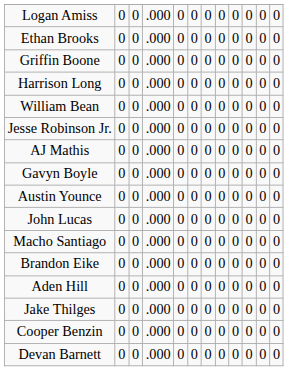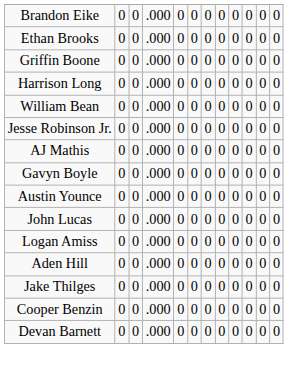 <table class="wikitable sortable">
 <tr>
 </tr>
 <tr style="text-align:center;">
-<td>Logan Amiss</td>
+<td>Brandon Eike</td>
 <td>0</td>
 <td>0</td>
 <td>.000</td>
 <td>0</td>
 <td>0</td>
 <td>0</td>
 <td>0</td>
 <td>0</td>
 <td>0</td>
 <td>0</td>
 <td>0</td>
 </tr>
 <tr style="text-align:center;">
 <td>Ethan Brooks</td>
 <td>0</td>
 <td>0</td>
 <td>.000</td>
 <td>0</td>
 <td>0</td>
 <td>0</td>
 <td>0</td>
 <td>0</td>
 <td>0</td>
 <td>0</td>
 <td>0</td>
 </tr>
 <tr style="text-align:center;">
 <td>Griffin Boone</td>
 <td>0</td>
 <td>0</td>
 <td>.000</td>
 <td>0</td>
 <td>0</td>
 <td>0</td>
 <td>0</td>
 <td>0</td>
 <td>0</td>
 <td>0</td>
 <td>0</td>
 </tr>
 <tr style="text-align:center;">
 <td>Harrison Long</td>
 <td>0</td>
 <td>0</td>
 <td>.000</td>
 <td>0</td>
 <td>0</td>
 <td>0</td>
 <td>0</td>
 <td>0</td>
 <td>0</td>
 <td>0</td>
 <td>0</td>
 </tr>
 <tr style="text-align:center;">
 <td>William Bean</td>
 <td>0</td>
 <td>0</td>
 <td>.000</td>
 <td>0</td>
 <td>0</td>
 <td>0</td>
 <td>0</td>
 <td>0</td>
 <td>0</td>
 <td>0</td>
 <td>0</td>
 </tr>
 <tr style="text-align:center;">
 <td>Jesse Robinson Jr.</td>
 <td>0</td>
 <td>0</td>
 <td>.000</td>
 <td>0</td>
 <td>0</td>
 <td>0</td>
 <td>0</td>
 <td>0</td>
 <td>0</td>
 <td>0</td>
 <td>0</td>
 </tr>
 <tr style="text-align:center;">
 <td>AJ Mathis</td>
 <td>0</td>
 <td>0</td>
 <td>.000</td>
 <td>0</td>
 <td>0</td>
 <td>0</td>
 <td>0</td>
 <td>0</td>
 <td>0</td>
 <td>0</td>
 <td>0</td>
 </tr>
 <tr style="text-align:center;">
 <td>Gavyn Boyle</td>
 <td>0</td>
 <td>0</td>
 <td>.000</td>
 <td>0</td>
 <td>0</td>
 <td>0</td>
 <td>0</td>
 <td>0</td>
 <td>0</td>
 <td>0</td>
 <td>0</td>
 </tr>
 <tr style="text-align:center;">
 <td>Austin Younce</td>
 <td>0</td>
 <td>0</td>
 <td>.000</td>
 <td>0</td>
 <td>0</td>
 <td>0</td>
 <td>0</td>
 <td>0</td>
 <td>0</td>
 <td>0</td>
 <td>0</td>
 </tr>
 <tr style="text-align:center;">
 <td>John Lucas</td>
 <td>0</td>
 <td>0</td>
 <td>.000</td>
 <td>0</td>
 <td>0</td>
 <td>0</td>
 <td>0</td>
 <td>0</td>
 <td>0</td>
 <td>0</td>
 <td>0</td>
 </tr>
 <tr style="text-align:center;">
-<td>Macho Santiago</td>
-<td>0</td>
-<td>0</td>
-<td>.000</td>
-<td>0</td>
-<td>0</td>
-<td>0</td>
-<td>0</td>
-<td>0</td>
-<td>0</td>
-<td>0</td>
-<td>0</td>
-</tr>
-<tr style="text-align:center;">
-<td>Brandon Eike</td>
+<td>Logan Amiss</td>
 <td>0</td>
 <td>0</td>
 <td>.000</td>
 <td>0</td>
 <td>0</td>
 <td>0</td>
 <td>0</td>
 <td>0</td>
 <td>0</td>
 <td>0</td>
 <td>0</td>
 </tr>
 <tr style="text-align:center;">
 <td>Aden Hill</td>
 <td>0</td>
 <td>0</td>
 <td>.000</td>
 <td>0</td>
 <td>0</td>
 <td>0</td>
 <td>0</td>
 <td>0</td>
 <td>0</td>
 <td>0</td>
 <td>0</td>
 </tr>
 <tr style="text-align:center;">
 <td>Jake Thilges</td>
 <td>0</td>
 <td>0</td>
 <td>.000</td>
 <td>0</td>
 <td>0</td>
 <td>0</td>
 <td>0</td>
 <td>0</td>
 <td>0</td>
 <td>0</td>
 <td>0</td>
 </tr>
 <tr style="text-align:center;">
 <td>Cooper Benzin</td>
 <td>0</td>
 <td>0</td>
 <td>.000</td>
 <td>0</td>
 <td>0</td>
 <td>0</td>
 <td>0</td>
 <td>0</td>
 <td>0</td>
 <td>0</td>
 <td>0</td>
 </tr>
 <tr style="text-align:center;">
 <td>Devan Barnett</td>
 <td>0</td>
 <td>0</td>
 <td>.000</td>
 <td>0</td>
 <td>0</td>
 <td>0</td>
 <td>0</td>
 <td>0</td>
 <td>0</td>
 <td>0</td>
 <td>0</td>
 </tr>
 </table>
